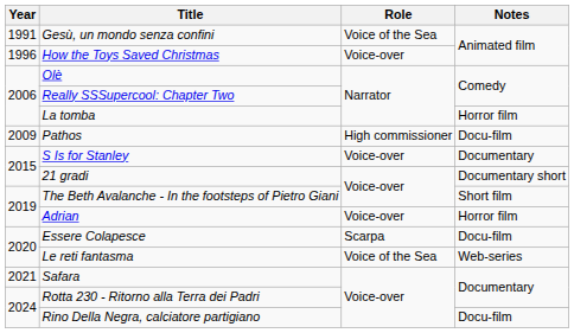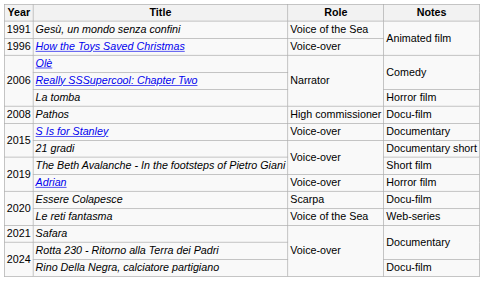 <table class="wikitable plainrowheaders sortable">
 <tr>
 <th scope="col">Year</th>
 <th scope="col">Title</th>
 <th scope="col">Role</th>
 <th scope="col">Notes</th>
 </tr>
 <tr>
 <td>1991</td>
 <td><em>Gesù, un mondo senza confini</em></td>
 <td>Voice of the Sea</td>
 <td Rowspan=2>Animated film</td>
 </tr>
 <tr>
 <td>1996</td>
 <td><em><a href='#'>How the Toys Saved Christmas</a></em></td>
 <td>Voice-over</td>
 </tr>
 <tr>
 <td rowspan="3">2006</td>
 <td><em><a href='#'>Olè</a></em></td>
 <td rowspan="3">Narrator</td>
 <td Rowspan=2>Comedy</td>
 </tr>
 <tr>
 <td><em><a href='#'>Really SSSupercool: Chapter Two</a></em></td>
 </tr>
 <tr>
 <td><em>La tomba</em></td>
 <td>Horror film</td>
 </tr>
 <tr>
-<td>2009</td>
+<td>2008</td>
 <td><em>Pathos</em></td>
 <td>High commissioner</td>
 <td>Docu-film</td>
 </tr>
 <tr>
 <td rowspan="2">2015</td>
 <td><em><a href='#'>S Is for Stanley</a></em></td>
 <td>Voice-over</td>
 <td>Documentary</td>
 </tr>
 <tr>
 <td><em>21 gradi</em></td>
 <td Rowspan=2>Voice-over</td>
 <td>Documentary short</td>
 </tr>
 <tr>
 <td rowspan="2">2019</td>
 <td><em>The Beth Avalanche - In the footsteps of Pietro Giani</em></td>
 <td>Short film</td>
 </tr>
 <tr>
 <td><em><a href='#'>Adrian</a></em></td>
 <td>Voice-over</td>
 <td>Horror film</td>
 </tr>
 <tr>
 <td rowspan=2>2020</td>
 <td><em>Essere Colapesce</em></td>
 <td>Scarpa</td>
 <td>Docu-film</td>
 </tr>
 <tr>
 <td><em>Le reti fantasma</em></td>
 <td>Voice of the Sea</td>
 <td>Web-series</td>
 </tr>
 <tr>
 <td>2021</td>
 <td><em>Safara</em></td>
 <td Rowspan=3>Voice-over</td>
 <td Rowspan=2>Documentary</td>
 </tr>
 <tr>
 <td rowspan=2>2024</td>
 <td><em>Rotta 230 - Ritorno alla Terra dei Padri</em></td>
 </tr>
 <tr>
 <td><em>Rino Della Negra, calciatore partigiano</em></td>
 <td>Docu-film</td>
 </tr>
 </table>
